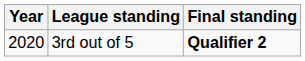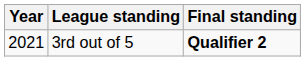 <table class="wikitable">
 <tr>
 <th>Year</th>
 <th>League standing</th>
 <th>Final standing</th>
 </tr>
 <tr>
-<td>2020</td>
+<td>2021</td>
 <td>3rd out of 5</td>
 <td><strong>Qualifier 2</strong></td>
 </tr>
 </table>
